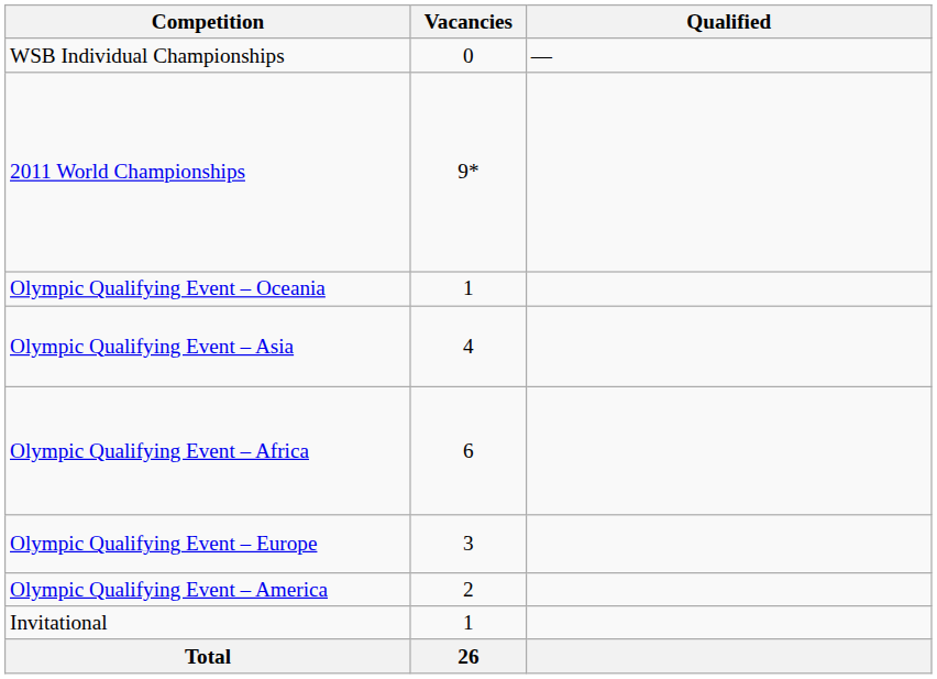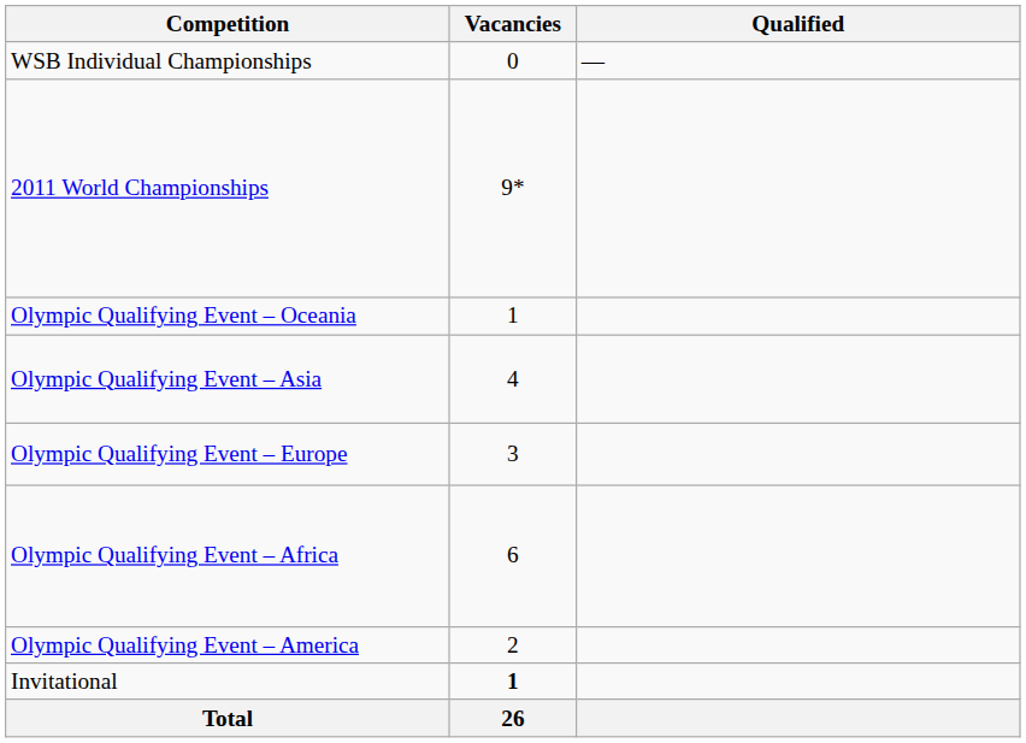 <table class = "wikitable">
 <tr>
 <th width=300>Competition</th>
 <th width=80>Vacancies</th>
 <th width=300>Qualified</th>
 </tr>
 <tr>
 <td>WSB Individual Championships</td>
 <td align="center">0</td>
 <td>—</td>
 </tr>
 <tr>
 <td><a href='#'>2011 World Championships</a></td>
 <td align="center">9*</td>
 <td><br><br><br><br><br><br><br><br></td>
 </tr>
 <tr>
 <td><a href='#'>Olympic Qualifying Event – Oceania</a></td>
 <td align="center">1</td>
 <td></td>
 </tr>
 <tr>
 <td><a href='#'>Olympic Qualifying Event – Asia</a></td>
 <td align="center">4</td>
 <td><br><br><br></td>
 </tr>
 <tr>
+<td><a href='#'>Olympic Qualifying Event – Europe</a></td>
+<td align="center">3</td>
+<td><br><br></td>
+</tr>
+<tr>
 <td><a href='#'>Olympic Qualifying Event – Africa</a></td>
 <td align="center">6</td>
 <td><br><br><br><br><br></td>
-</tr>
-<tr>
-<td><a href='#'>Olympic Qualifying Event – Europe</a></td>
-<td align="center">3</td>
-<td><br><br></td>
 </tr>
 <tr>
 <td><a href='#'>Olympic Qualifying Event – America</a></td>
 <td align="center">2</td>
 <td><br></td>
 </tr>
 <tr>
 <td>Invitational</td>
-<td align="center">1</td>
+<td align="center"><strong>1</strong></td>
 <td></td>
 </tr>
 <tr>
 <th>Total</th>
 <th>26</th>
 <th></th>
 </tr>
 </table>
